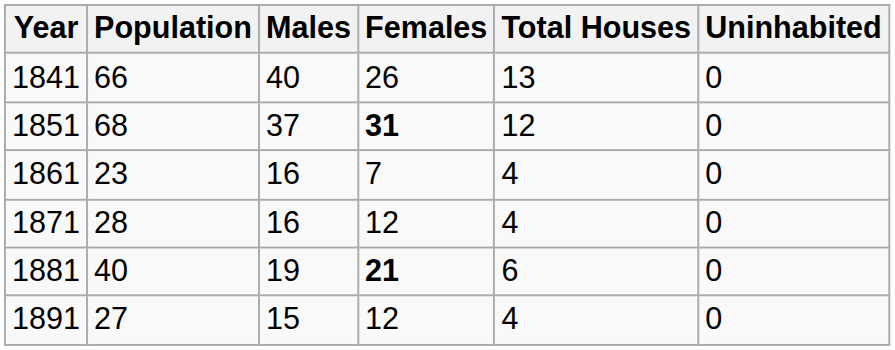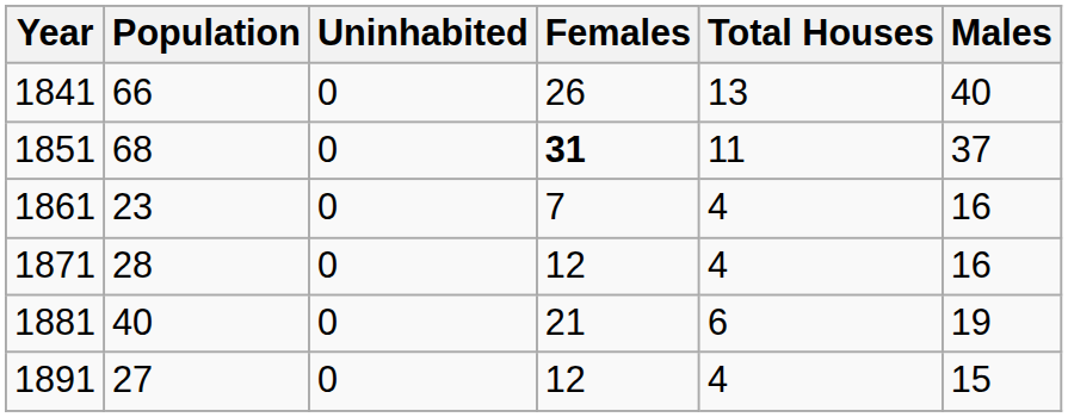 <table class="wikitable">
 <tr>
 <th>Year</th>
 <th>Population</th>
-<th>Males</th>
+<th>Uninhabited</th>
 <th>Females</th>
 <th>Total Houses</th>
-<th>Uninhabited</th>
+<th>Males</th>
 </tr>
 <tr>
 <td>1841</td>
 <td>66</td>
-<td>40</td>
+<td>0</td>
 <td>26</td>
 <td>13</td>
-<td>0</td>
+<td>40</td>
 </tr>
 <tr>
 <td>1851</td>
 <td>68</td>
+<td>0</td>
+<td><strong>31</strong></td>
+<td>11</td>
 <td>37</td>
-<td><strong>31</strong></td>
-<td>12</td>
-<td>0</td>
 </tr>
 <tr>
 <td>1861</td>
 <td>23</td>
-<td>16</td>
+<td>0</td>
 <td>7</td>
 <td>4</td>
-<td>0</td>
+<td>16</td>
 </tr>
 <tr>
 <td>1871</td>
 <td>28</td>
-<td>16</td>
+<td>0</td>
 <td>12</td>
 <td>4</td>
-<td>0</td>
+<td>16</td>
 </tr>
 <tr>
 <td>1881</td>
 <td>40</td>
+<td>0</td>
+<td>21</td>
+<td>6</td>
 <td>19</td>
-<td><strong>21</strong></td>
-<td>6</td>
-<td>0</td>
 </tr>
 <tr>
 <td>1891</td>
 <td>27</td>
-<td>15</td>
+<td>0</td>
 <td>12</td>
 <td>4</td>
-<td>0</td>
+<td>15</td>
 </tr>
 </table>
